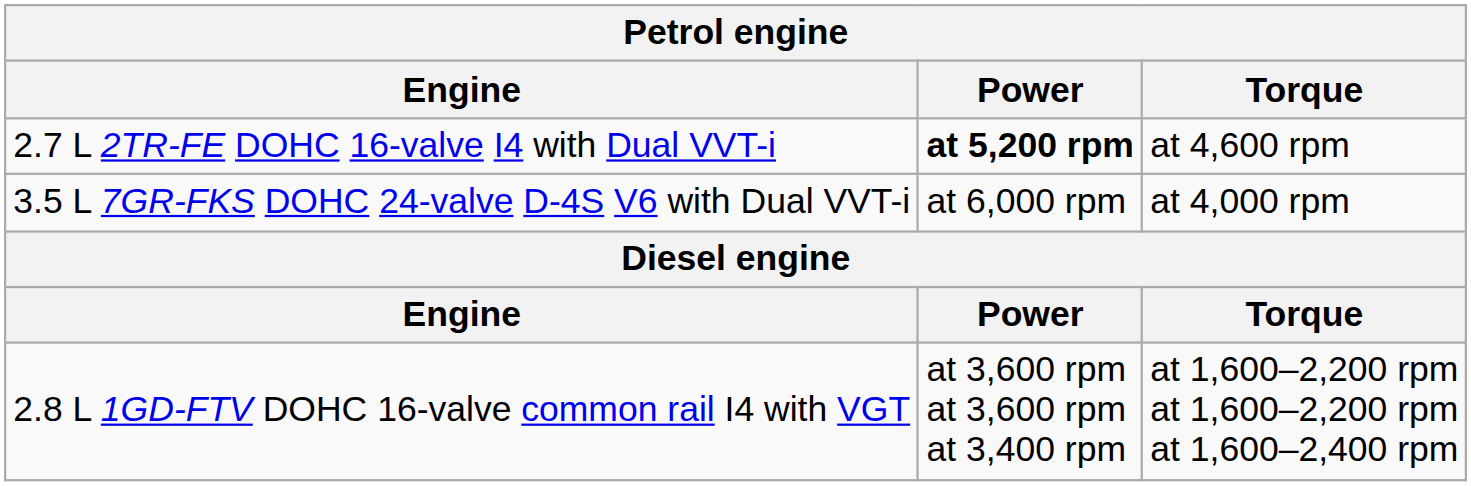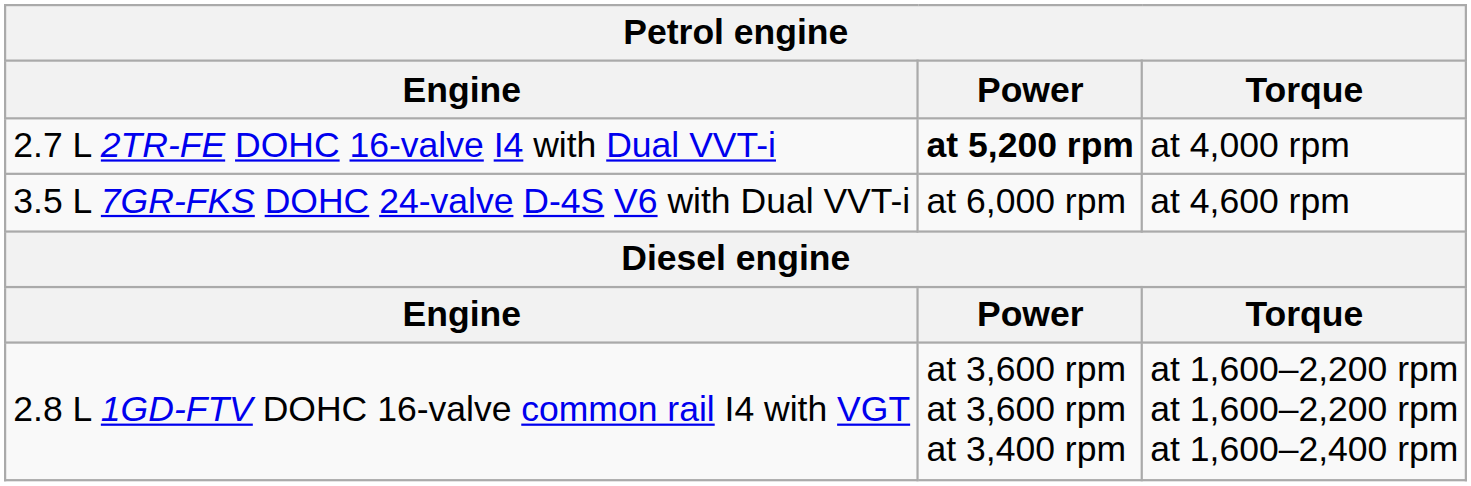 <table class="wikitable">
 <tr>
 <th colspan="3">Petrol engine</th>
 </tr>
 <tr>
 <th>Engine</th>
 <th>Power</th>
 <th>Torque</th>
 </tr>
 <tr>
 <td>2.7 L <em><a href='#'>2TR-FE</a></em> <a href='#'>DOHC</a> <a href='#'>16-valve</a> <a href='#'>I4</a> with <a href='#'>Dual VVT-i</a></td>
 <td><strong> at 5,200 rpm</strong></td>
-<td> at 4,600 rpm</td>
+<td> at 4,000 rpm</td>
 </tr>
 <tr>
 <td>3.5 L <em><a href='#'>7GR-FKS</a></em> <a href='#'>DOHC</a> <a href='#'>24-valve</a> <a href='#'>D-4S</a> <a href='#'>V6</a> with Dual VVT-i</td>
 <td> at 6,000 rpm</td>
-<td> at 4,000 rpm</td>
+<td> at 4,600 rpm</td>
 </tr>
 <tr>
 <th colspan="6">Diesel engine</th>
 </tr>
 <tr>
 <th>Engine</th>
 <th>Power</th>
 <th>Torque</th>
 </tr>
 <tr>
 <td>2.8 L <em><a href='#'>1GD-FTV</a></em> DOHC 16-valve <a href='#'>common rail</a> I4 with <a href='#'>VGT</a></td>
 <td> at 3,600 rpm<br> at 3,600 rpm<br> at 3,400 rpm</td>
 <td> at 1,600–2,200 rpm<br> at 1,600–2,200 rpm<br> at 1,600–2,400 rpm</td>
 </tr>
 </table>
